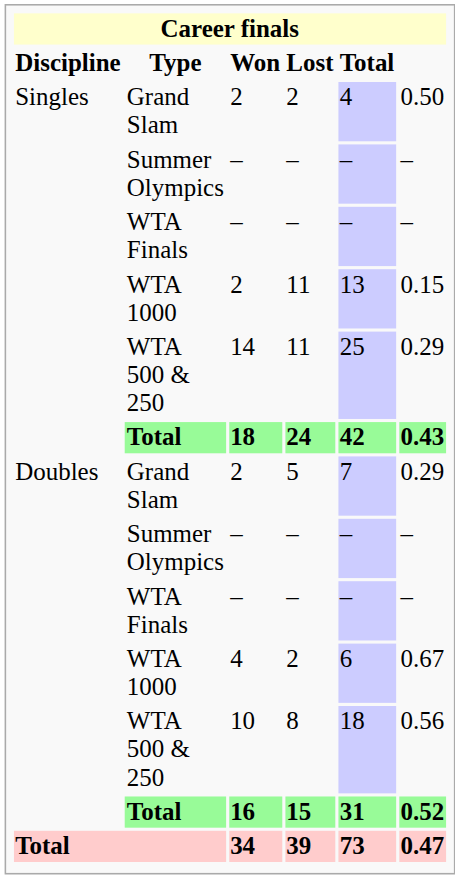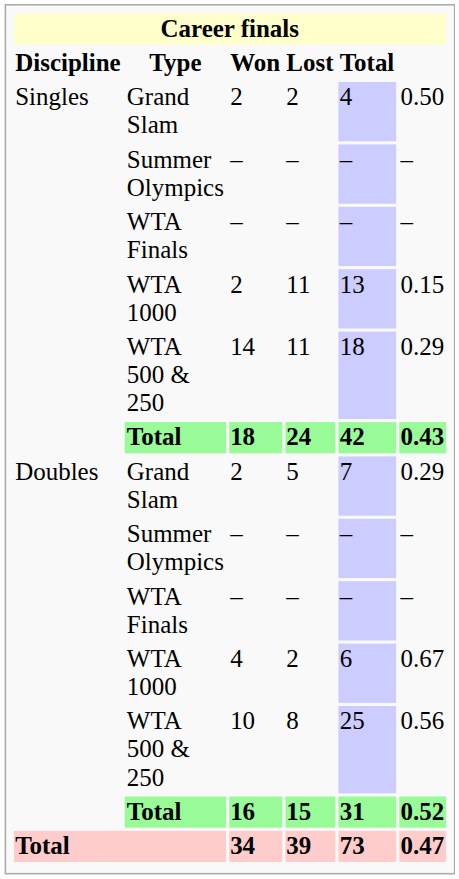 <table class="infobox vcard vevent nowrap" width=40%>
 <tr bgcolor=ffffcc>
 <th colspan=6>Career finals</th>
 </tr>
 <tr>
 <th>Discipline</th>
 <th>Type</th>
 <th>Won</th>
 <th>Lost</th>
 <th>Total</th>
 <th></th>
 </tr>
 <tr>
 <td rowspan=6>Singles</td>
 <td>Grand Slam</td>
 <td>2</td>
 <td>2</td>
 <td bgcolor=CCCCFF>4</td>
 <td>0.50</td>
 </tr>
 <tr>
 <td>Summer Olympics</td>
 <td>–</td>
 <td>–</td>
 <td bgcolor="CCCCFF">–</td>
 <td>–</td>
 </tr>
 <tr>
 <td>WTA Finals</td>
 <td>–</td>
 <td>–</td>
 <td bgcolor="CCCCFF">–</td>
 <td>–</td>
 </tr>
 <tr>
 <td>WTA 1000</td>
 <td>2</td>
 <td>11</td>
 <td bgcolor=CCCCFF>13</td>
 <td>0.15</td>
 </tr>
 <tr>
 <td>WTA 500 & 250</td>
 <td>14</td>
 <td>11</td>
-<td bgcolor=CCCCFF>25</td>
+<td bgcolor=CCCCFF>18</td>
 <td>0.29</td>
 </tr>
 <tr bgcolor=98FB98>
 <td><strong>Total</strong></td>
 <td><strong>18</strong></td>
 <td><strong>24</strong></td>
 <td><strong>42</strong></td>
 <td><strong>0.43</strong></td>
 </tr>
 <tr>
 <td rowspan=6>Doubles</td>
 <td>Grand Slam</td>
 <td>2</td>
 <td>5</td>
 <td bgcolor=CCCCFF>7</td>
 <td>0.29</td>
 </tr>
 <tr>
 <td>Summer Olympics</td>
 <td>–</td>
 <td>–</td>
 <td bgcolor="CCCCFF">–</td>
 <td>–</td>
 </tr>
 <tr>
 <td>WTA Finals</td>
 <td>–</td>
 <td>–</td>
 <td bgcolor="CCCCFF">–</td>
 <td>–</td>
 </tr>
 <tr>
 <td>WTA 1000</td>
 <td>4</td>
 <td>2</td>
 <td bgcolor=CCCCFF>6</td>
 <td>0.67</td>
 </tr>
 <tr>
 <td>WTA 500 & 250</td>
 <td>10</td>
 <td>8</td>
-<td bgcolor=CCCCFF>18</td>
+<td bgcolor=CCCCFF>25</td>
 <td>0.56</td>
 </tr>
 <tr bgcolor=98FB98>
 <td><strong>Total</strong></td>
 <td><strong>16</strong></td>
 <td><strong>15</strong></td>
 <td><strong>31</strong></td>
 <td><strong>0.52</strong></td>
 </tr>
 <tr bgcolor="FFCCCC">
 <td colspan="2"><strong>Total</strong></td>
 <td><strong>34</strong></td>
 <td><strong>39</strong></td>
 <td><strong>73</strong></td>
 <td><strong>0.47</strong></td>
 </tr>
 <tr>
 </tr>
 </table>
